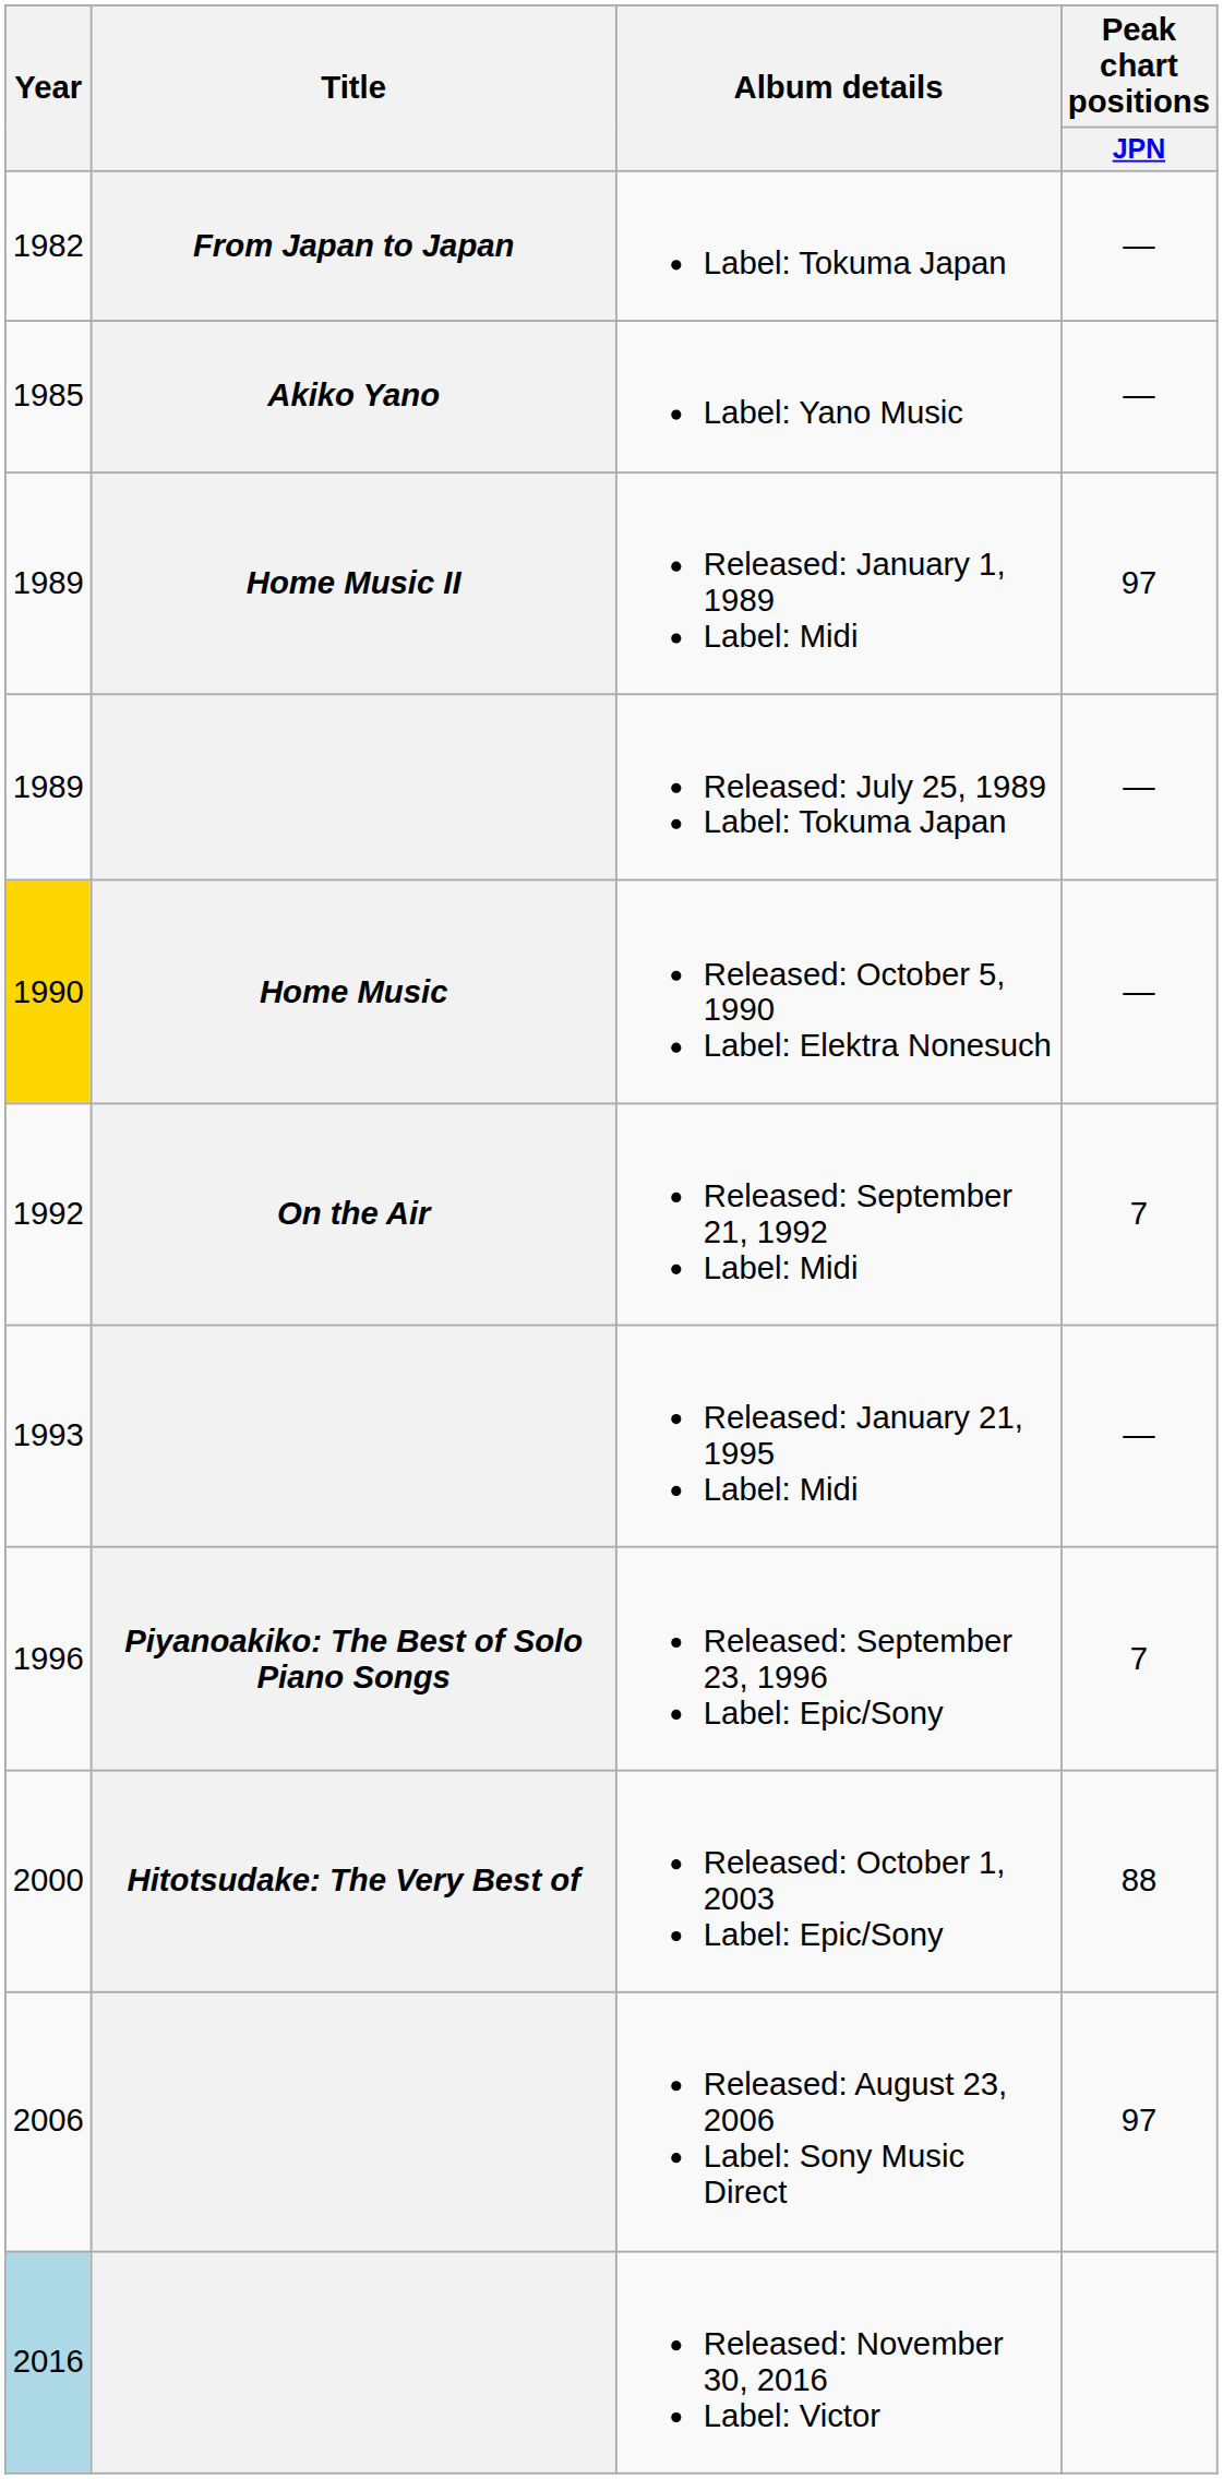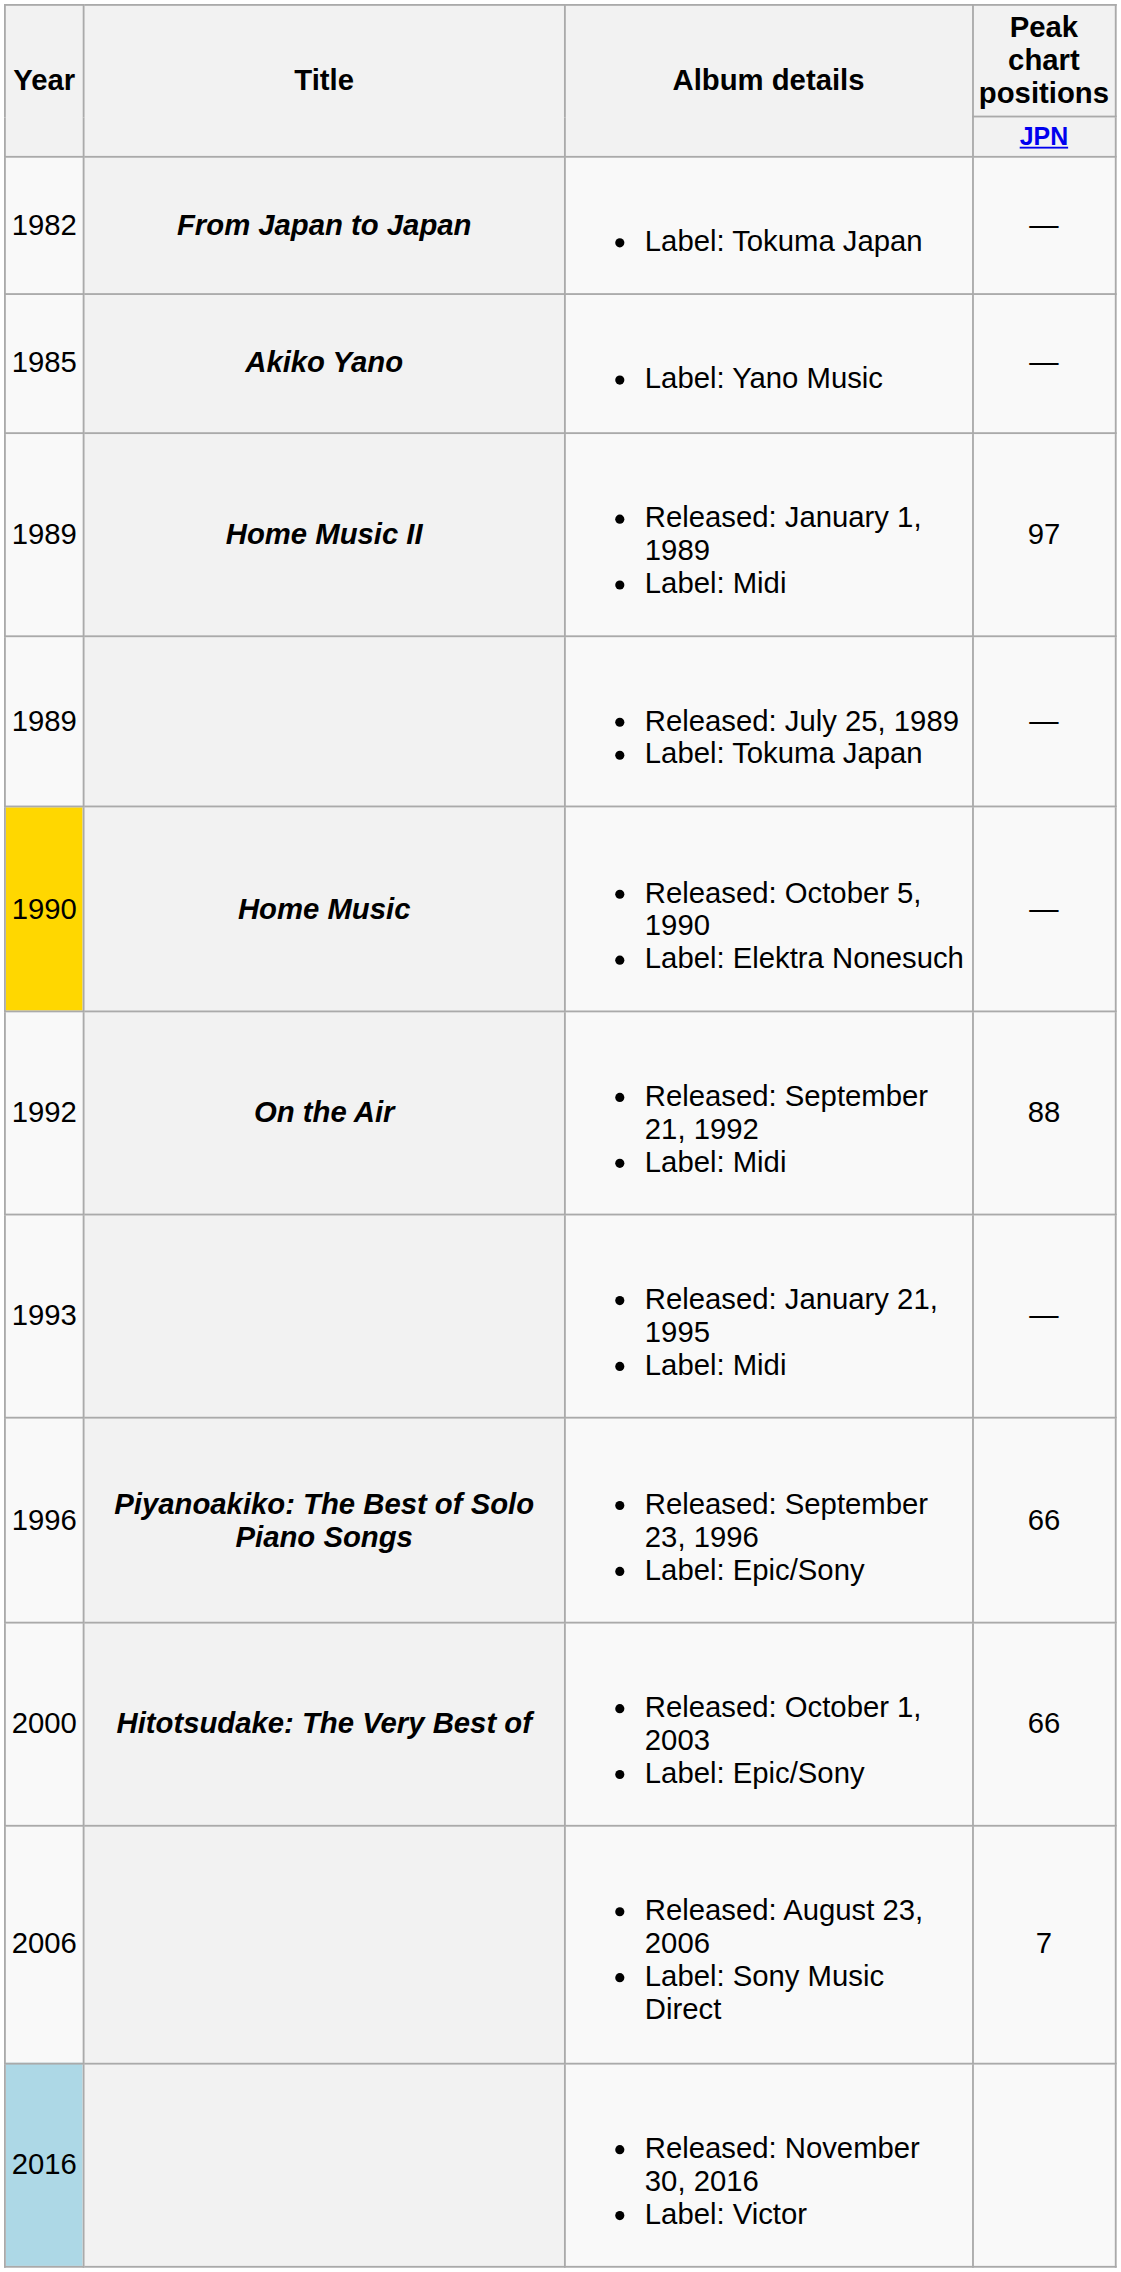 <table class="wikitable plainrowheaders" style="text-align:center;">
 <tr>
 <th rowspan="2">Year</th>
 <th rowspan="2">Title</th>
 <th rowspan="2">Album details</th>
 <th colspan="1">Peak chart positions</th>
 </tr>
 <tr>
 <th style="width:3em;font-size:85%"><a href='#'>JPN</a><br></th>
 </tr>
 <tr>
 <td>1982</td>
 <th scope="row"><em>From Japan to Japan</em></th>
 <td align="left"><br><ul><li>Label: Tokuma Japan</li></ul></td>
 <td>—</td>
 </tr>
 <tr>
 <td>1985</td>
 <th scope="row"><em>Akiko Yano</em></th>
 <td align="left"><br><ul><li>Label: Yano Music</li></ul></td>
 <td>—</td>
 </tr>
 <tr>
 <td>1989</td>
 <th scope="row"><em>Home Music II</em></th>
 <td align="left"><br><ul><li>Released: January 1, 1989</li><li>Label: Midi</li></ul></td>
 <td>97</td>
 </tr>
 <tr>
 <td>1989</td>
 <th scope="row"></th>
 <td align="left"><br><ul><li>Released: July 25, 1989</li><li>Label: Tokuma Japan</li></ul></td>
 <td>—</td>
 </tr>
 <tr>
 <td style="background: gold;">1990</td>
 <th scope="row"><em>Home Music</em></th>
 <td align="left"><br><ul><li>Released: October 5, 1990</li><li>Label: Elektra Nonesuch</li></ul></td>
 <td>—</td>
 </tr>
 <tr>
 <td>1992</td>
 <th scope="row"><em>On the Air</em></th>
 <td align="left"><br><ul><li>Released: September 21, 1992</li><li>Label: Midi</li></ul></td>
-<td>7</td>
+<td>88</td>
 </tr>
 <tr>
 <td>1993</td>
 <th scope="row"></th>
 <td align="left"><br><ul><li>Released: January 21, 1995</li><li>Label: Midi</li></ul></td>
 <td>—</td>
 </tr>
 <tr>
 <td>1996</td>
 <th scope="row"><em>Piyanoakiko: The Best of Solo Piano Songs</em></th>
 <td align="left"><br><ul><li>Released: September 23, 1996</li><li>Label: Epic/Sony</li></ul></td>
-<td>7</td>
+<td>66</td>
 </tr>
 <tr>
 <td>2000</td>
 <th scope="row"><em>Hitotsudake: The Very Best of</em></th>
 <td align="left"><br><ul><li>Released: October 1, 2003</li><li>Label: Epic/Sony</li></ul></td>
-<td>88</td>
+<td>66</td>
 </tr>
 <tr>
 <td>2006</td>
 <th scope="row"></th>
 <td align="left"><br><ul><li>Released: August 23, 2006</li><li>Label: Sony Music Direct</li></ul></td>
-<td>97</td>
+<td>7</td>
 </tr>
 <tr>
 <td style="background: lightblue;">2016</td>
 <th scope="row"></th>
 <td align="left"><br><ul><li>Released: November 30, 2016</li><li>Label: Victor</li></ul></td>
 </tr>
 </table>
